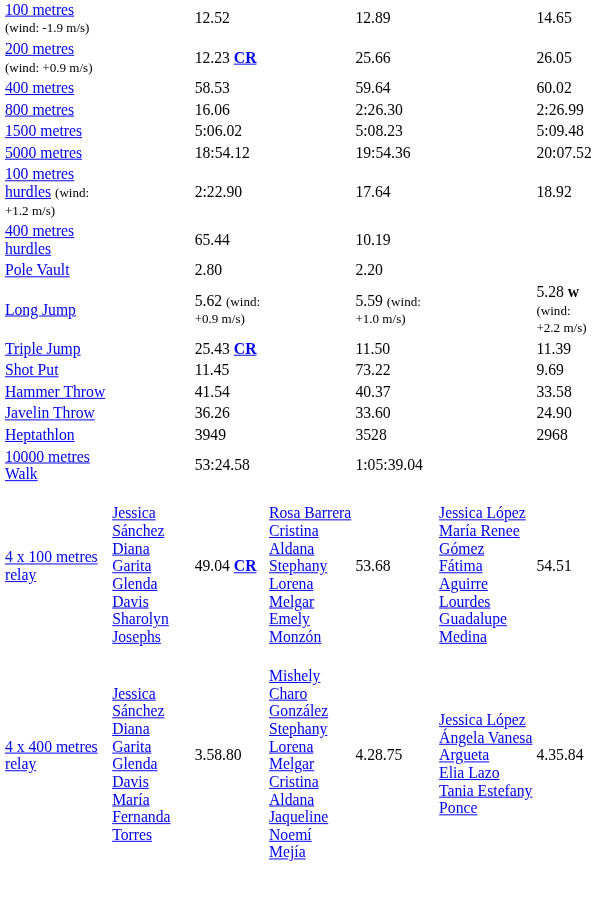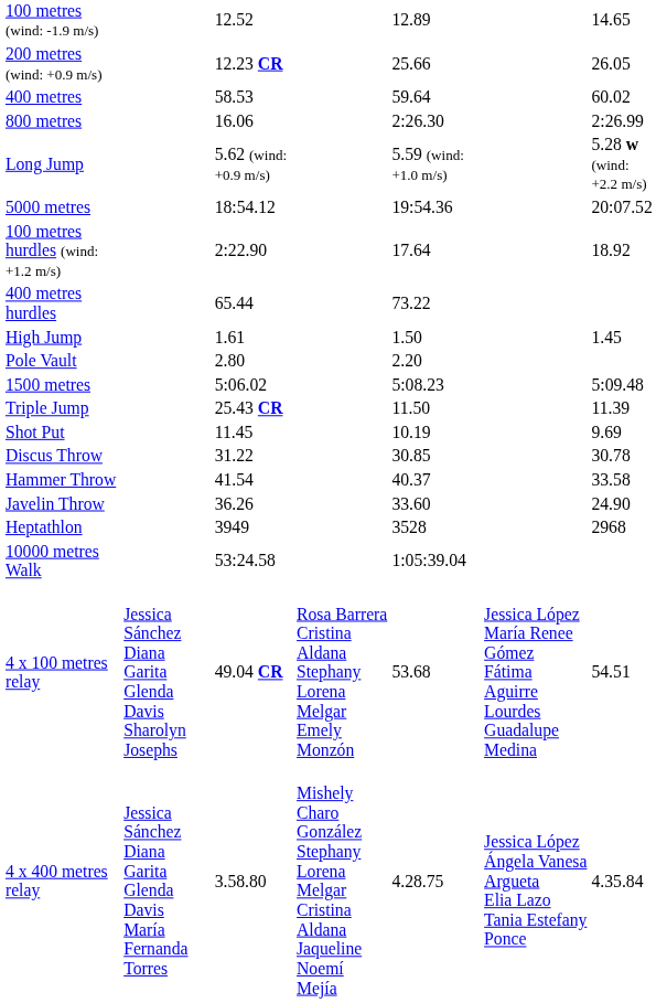 <table>
 <tr>
 <td><a href='#'>100 metres</a> <small>(wind: -1.9 m/s)</small></td>
 <td></td>
 <td>12.52</td>
 <td></td>
 <td>12.89</td>
 <td></td>
 <td>14.65</td>
 </tr>
 <tr>
 <td><a href='#'>200 metres</a> <small>(wind: +0.9 m/s)</small></td>
 <td></td>
 <td>12.23  <a href='#'><strong>CR</strong></a></td>
 <td></td>
 <td>25.66</td>
 <td></td>
 <td>26.05</td>
 </tr>
 <tr>
 <td><a href='#'>400 metres</a></td>
 <td></td>
 <td>58.53</td>
 <td></td>
 <td>59.64</td>
 <td></td>
 <td>60.02</td>
 </tr>
 <tr>
 <td><a href='#'>800 metres</a></td>
 <td></td>
 <td>16.06</td>
 <td></td>
 <td>2:26.30</td>
 <td></td>
 <td>2:26.99</td>
 </tr>
 <tr>
-<td><a href='#'>1500 metres</a></td>
+<td><a href='#'>Long Jump</a></td>
 <td></td>
-<td>5:06.02</td>
+<td>5.62 <small>(wind: +0.9 m/s)</small></td>
 <td></td>
-<td>5:08.23</td>
+<td>5.59 <small>(wind: +1.0 m/s)</small></td>
 <td></td>
-<td>5:09.48</td>
+<td>5.28 <strong>w</strong> <small>(wind: +2.2 m/s)</small></td>
 </tr>
 <tr>
 <td><a href='#'>5000 metres</a></td>
 <td></td>
 <td>18:54.12</td>
 <td></td>
 <td>19:54.36</td>
 <td></td>
 <td>20:07.52</td>
 </tr>
 <tr>
 <td><a href='#'>100 metres hurdles</a> <small>(wind: +1.2 m/s)</small></td>
 <td></td>
 <td>2:22.90</td>
 <td></td>
 <td>17.64</td>
 <td></td>
 <td>18.92</td>
 </tr>
 <tr>
 <td><a href='#'>400 metres hurdles</a></td>
 <td></td>
 <td>65.44</td>
 <td></td>
-<td>10.19</td>
+<td>73.22</td>
 <td></td>
 <td></td>
+</tr>
+<tr>
+<td><a href='#'>High Jump</a></td>
+<td></td>
+<td>1.61</td>
+<td></td>
+<td>1.50</td>
+<td></td>
+<td>1.45</td>
 </tr>
 <tr>
 <td><a href='#'>Pole Vault</a></td>
 <td></td>
 <td>2.80</td>
 <td></td>
 <td>2.20</td>
 <td></td>
 <td></td>
 </tr>
 <tr>
-<td><a href='#'>Long Jump</a></td>
+<td><a href='#'>1500 metres</a></td>
 <td></td>
-<td>5.62 <small>(wind: +0.9 m/s)</small></td>
+<td>5:06.02</td>
 <td></td>
-<td>5.59 <small>(wind: +1.0 m/s)</small></td>
+<td>5:08.23</td>
 <td></td>
-<td>5.28 <strong>w</strong> <small>(wind: +2.2 m/s)</small></td>
+<td>5:09.48</td>
 </tr>
 <tr>
 <td><a href='#'>Triple Jump</a></td>
 <td></td>
 <td>25.43  <a href='#'><strong>CR</strong></a></td>
 <td></td>
 <td>11.50</td>
 <td></td>
 <td>11.39</td>
 </tr>
 <tr>
 <td><a href='#'>Shot Put</a></td>
 <td></td>
 <td>11.45</td>
 <td></td>
-<td>73.22</td>
+<td>10.19</td>
 <td></td>
 <td>9.69</td>
+</tr>
+<tr>
+<td><a href='#'>Discus Throw</a></td>
+<td></td>
+<td>31.22</td>
+<td></td>
+<td>30.85</td>
+<td></td>
+<td>30.78</td>
 </tr>
 <tr>
 <td><a href='#'>Hammer Throw</a></td>
 <td></td>
 <td>41.54</td>
 <td></td>
 <td>40.37</td>
 <td></td>
 <td>33.58</td>
 </tr>
 <tr>
 <td><a href='#'>Javelin Throw</a></td>
 <td></td>
 <td>36.26</td>
 <td></td>
 <td>33.60</td>
 <td></td>
 <td>24.90</td>
 </tr>
 <tr>
 <td><a href='#'>Heptathlon</a></td>
 <td></td>
 <td>3949</td>
 <td></td>
 <td>3528</td>
 <td></td>
 <td>2968</td>
 </tr>
 <tr>
 <td><a href='#'>10000 metres Walk</a></td>
 <td></td>
 <td>53:24.58</td>
 <td></td>
 <td>1:05:39.04</td>
 <td></td>
 <td></td>
 </tr>
 <tr>
 <td><a href='#'>4 x 100 metres relay</a></td>
 <td> <br> <a href='#'>Jessica Sánchez</a> <br> <a href='#'>Diana Garita</a> <br> <a href='#'>Glenda Davis</a> <br> <a href='#'>Sharolyn Josephs</a></td>
 <td>49.04  <a href='#'><strong>CR</strong></a></td>
 <td> <br> <a href='#'>Rosa Barrera</a> <br> <a href='#'>Cristina Aldana</a> <br> <a href='#'>Stephany Lorena Melgar</a> <br> <a href='#'>Emely Monzón</a></td>
 <td>53.68</td>
 <td> <br> <a href='#'>Jessica López</a> <br> <a href='#'>María Renee Gómez</a> <br> <a href='#'>Fátima Aguirre</a> <br> <a href='#'>Lourdes Guadalupe Medina</a></td>
 <td>54.51</td>
 </tr>
 <tr>
 <td><a href='#'>4 x 400 metres relay</a></td>
 <td> <br> <a href='#'>Jessica Sánchez</a> <br> <a href='#'>Diana Garita</a> <br> <a href='#'>Glenda Davis</a> <br> <a href='#'>María Fernanda Torres</a></td>
 <td>3.58.80</td>
 <td> <br> <a href='#'>Mishely Charo González</a> <br> <a href='#'>Stephany Lorena Melgar</a> <br> <a href='#'>Cristina Aldana</a> <br> <a href='#'>Jaqueline Noemí Mejía</a></td>
 <td>4.28.75</td>
 <td> <br> <a href='#'>Jessica López</a> <br> <a href='#'>Ángela Vanesa Argueta</a> <br> <a href='#'>Elia Lazo</a> <br> <a href='#'>Tania Estefany Ponce</a></td>
 <td>4.35.84</td>
 </tr>
 </table>
